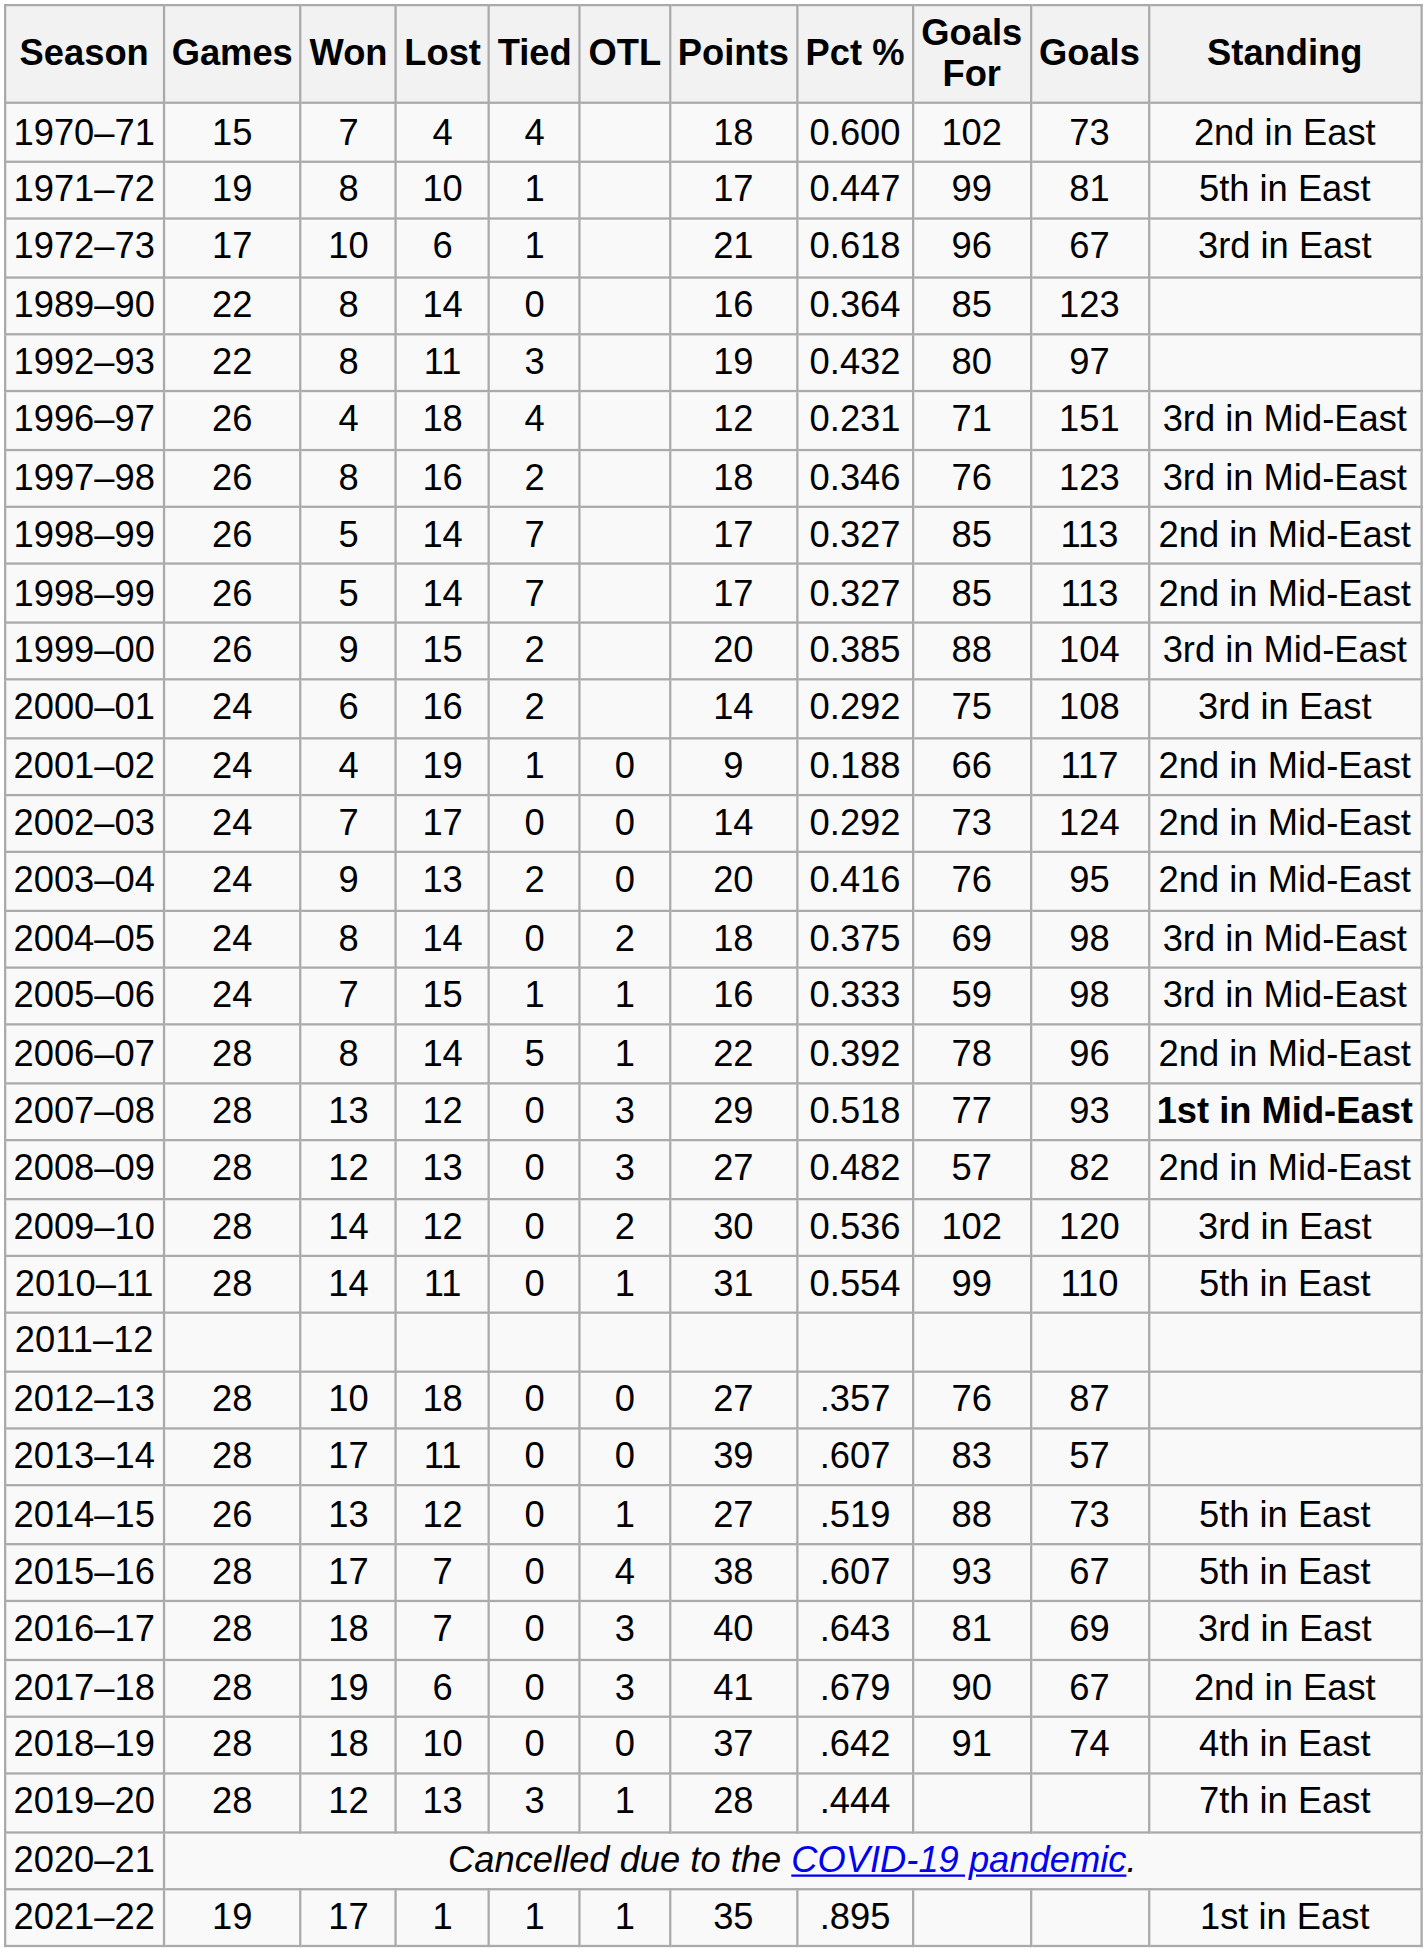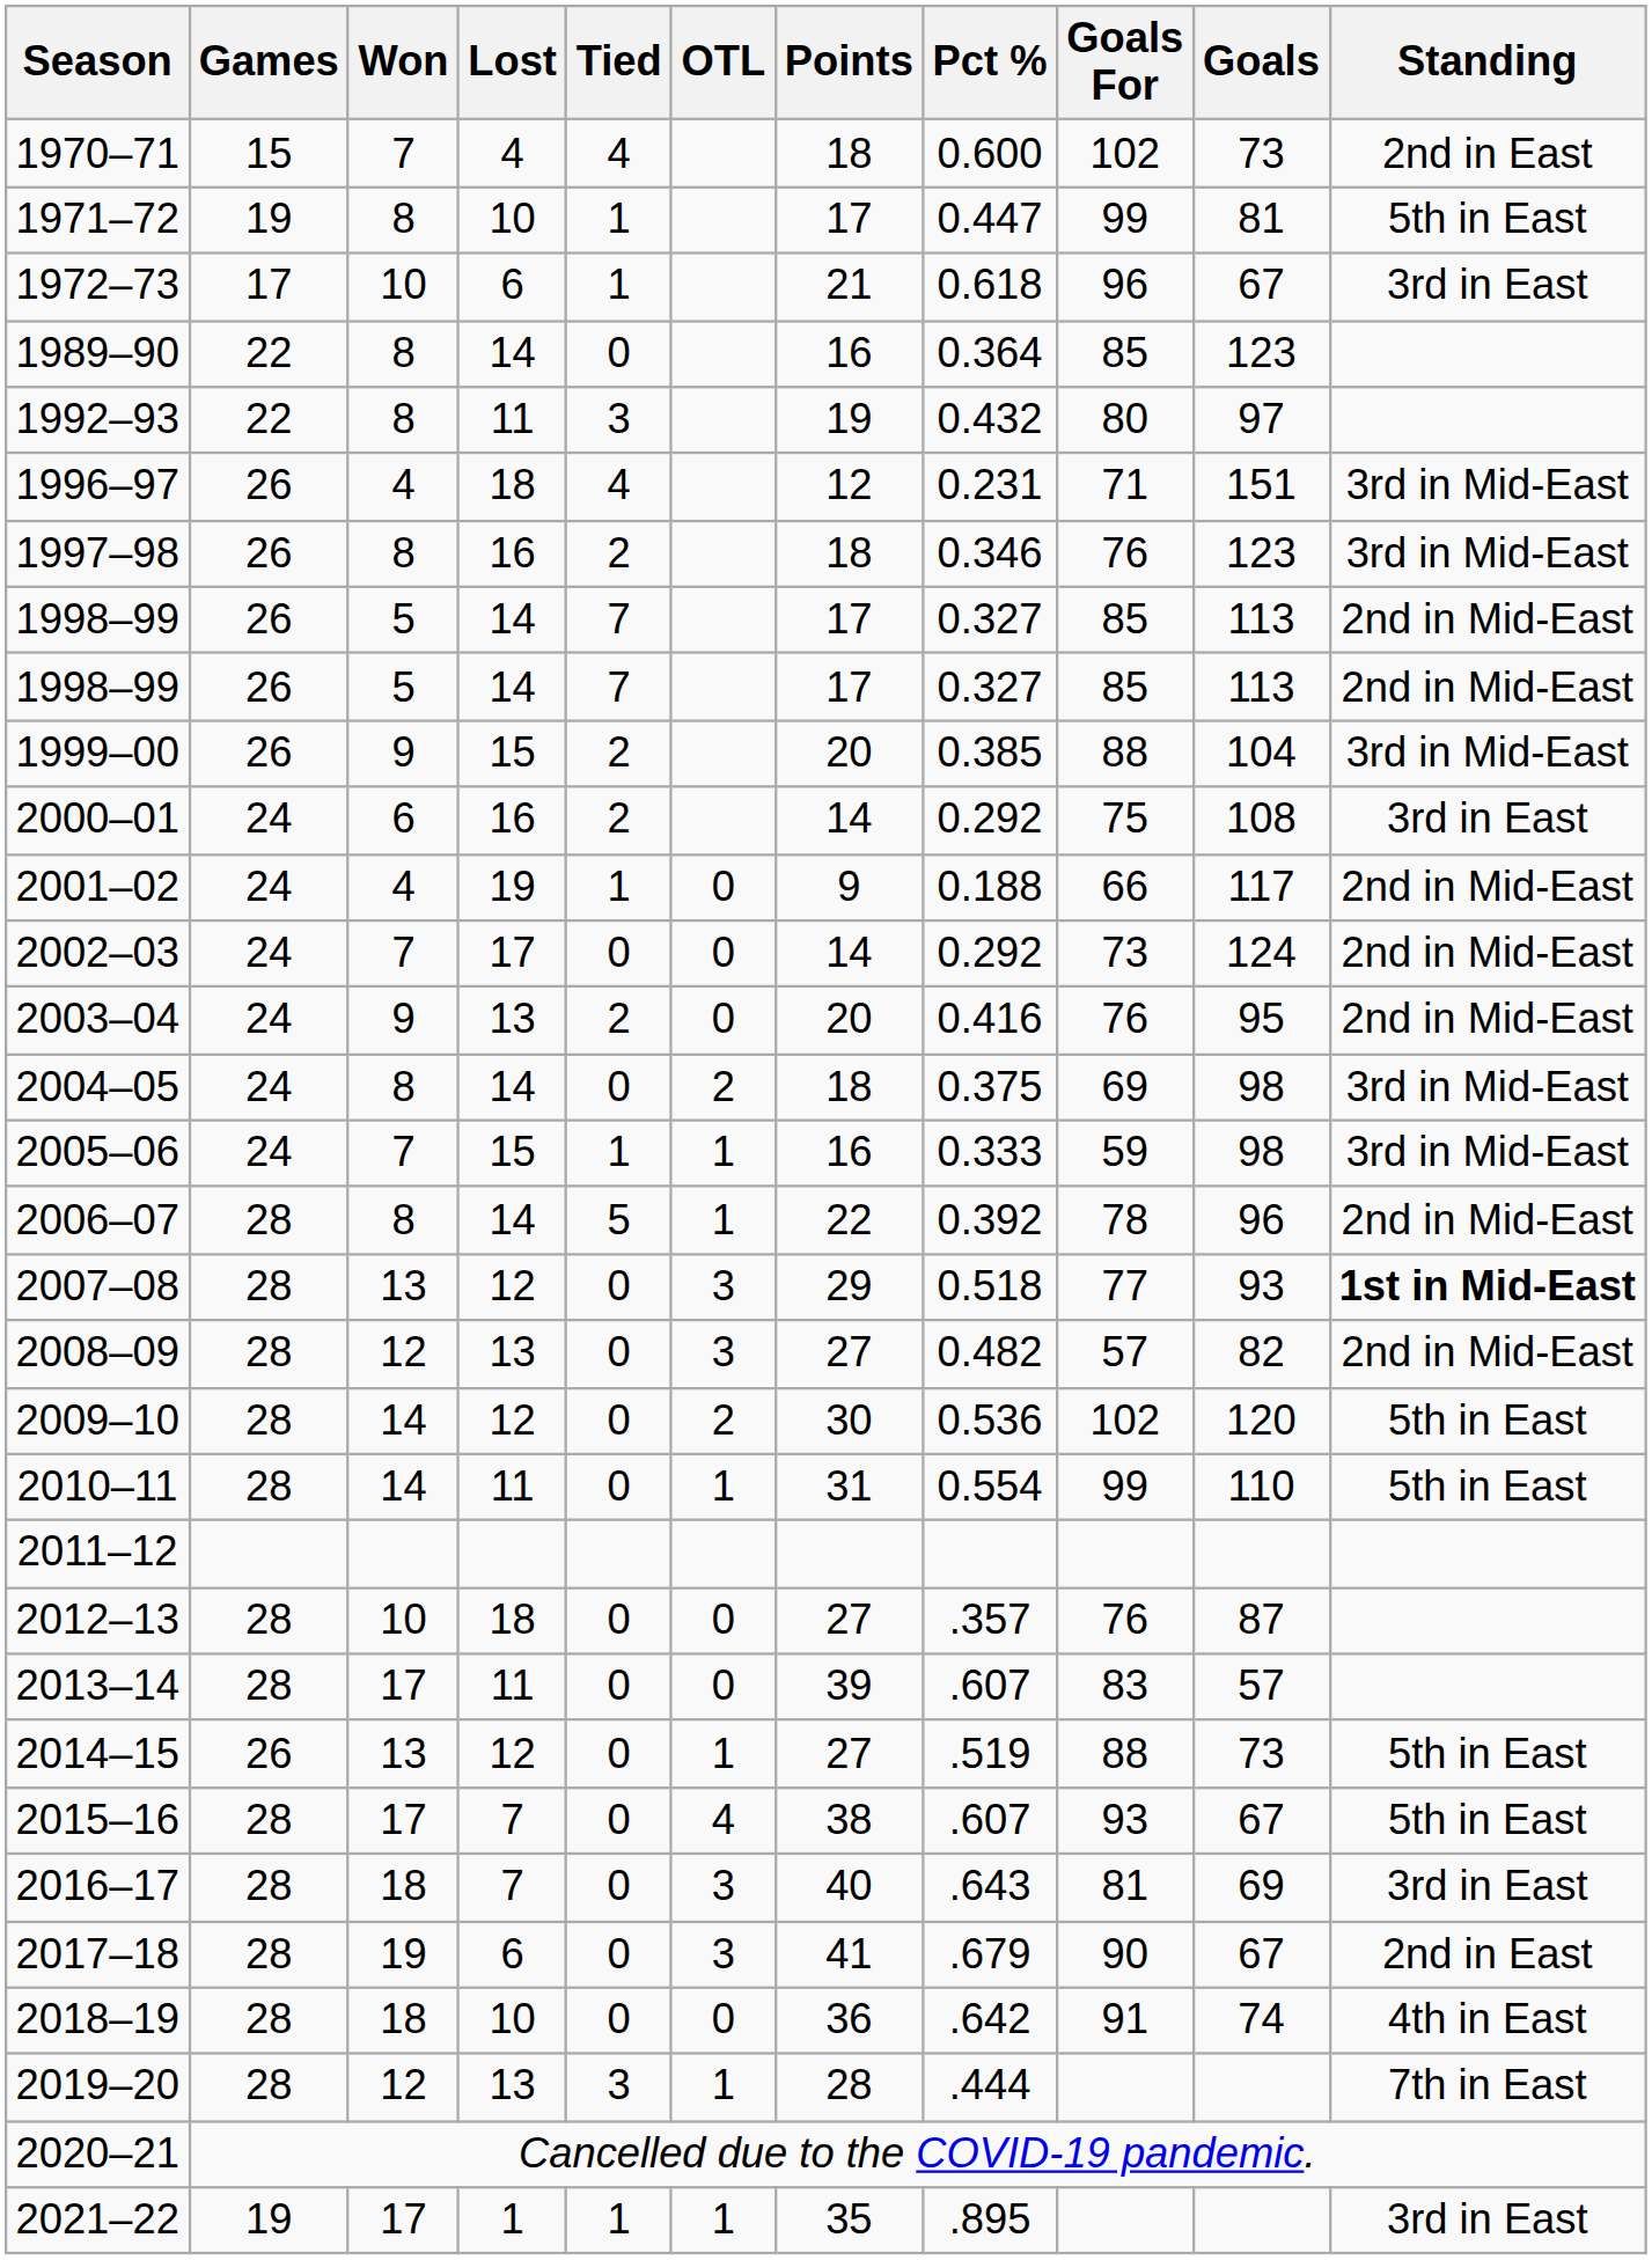 <table class="wikitable" style="text-align:center">
 <tr>
 <th>Season</th>
 <th>Games</th>
 <th>Won</th>
 <th>Lost</th>
 <th>Tied</th>
 <th>OTL</th>
 <th>Points</th>
 <th>Pct %</th>
 <th>Goals<br>For</th>
 <th>Goals<br></th>
 <th>Standing</th>
 </tr>
 <tr>
 <td>1970–71</td>
 <td>15</td>
 <td>7</td>
 <td>4</td>
 <td>4</td>
 <td></td>
 <td>18</td>
 <td>0.600</td>
 <td>102</td>
 <td>73</td>
 <td>2nd in East</td>
 </tr>
 <tr>
 <td>1971–72</td>
 <td>19</td>
 <td>8</td>
 <td>10</td>
 <td>1</td>
 <td></td>
 <td>17</td>
 <td>0.447</td>
 <td>99</td>
 <td>81</td>
 <td>5th in East</td>
 </tr>
 <tr>
 <td>1972–73</td>
 <td>17</td>
 <td>10</td>
 <td>6</td>
 <td>1</td>
 <td></td>
 <td>21</td>
 <td>0.618</td>
 <td>96</td>
 <td>67</td>
 <td>3rd in East</td>
 </tr>
 <tr>
 <td>1989–90</td>
 <td>22</td>
 <td>8</td>
 <td>14</td>
 <td>0</td>
 <td></td>
 <td>16</td>
 <td>0.364</td>
 <td>85</td>
 <td>123</td>
 <td></td>
 </tr>
 <tr>
 <td>1992–93</td>
 <td>22</td>
 <td>8</td>
 <td>11</td>
 <td>3</td>
 <td></td>
 <td>19</td>
 <td>0.432</td>
 <td>80</td>
 <td>97</td>
 <td></td>
 </tr>
 <tr>
 <td>1996–97</td>
 <td>26</td>
 <td>4</td>
 <td>18</td>
 <td>4</td>
 <td></td>
 <td>12</td>
 <td>0.231</td>
 <td>71</td>
 <td>151</td>
 <td>3rd in Mid-East</td>
 </tr>
 <tr>
 <td>1997–98</td>
 <td>26</td>
 <td>8</td>
 <td>16</td>
 <td>2</td>
 <td></td>
 <td>18</td>
 <td>0.346</td>
 <td>76</td>
 <td>123</td>
 <td>3rd in Mid-East</td>
 </tr>
 <tr>
 <td>1998–99</td>
 <td>26</td>
 <td>5</td>
 <td>14</td>
 <td>7</td>
 <td></td>
 <td>17</td>
 <td>0.327</td>
 <td>85</td>
 <td>113</td>
 <td>2nd in Mid-East</td>
 </tr>
 <tr>
 <td>1998–99</td>
 <td>26</td>
 <td>5</td>
 <td>14</td>
 <td>7</td>
 <td></td>
 <td>17</td>
 <td>0.327</td>
 <td>85</td>
 <td>113</td>
 <td>2nd in Mid-East</td>
 </tr>
 <tr>
 <td>1999–00</td>
 <td>26</td>
 <td>9</td>
 <td>15</td>
 <td>2</td>
 <td></td>
 <td>20</td>
 <td>0.385</td>
 <td>88</td>
 <td>104</td>
 <td>3rd in Mid-East</td>
 </tr>
 <tr>
 <td>2000–01</td>
 <td>24</td>
 <td>6</td>
 <td>16</td>
 <td>2</td>
 <td></td>
 <td>14</td>
 <td>0.292</td>
 <td>75</td>
 <td>108</td>
 <td>3rd in East</td>
 </tr>
 <tr>
 <td>2001–02</td>
 <td>24</td>
 <td>4</td>
 <td>19</td>
 <td>1</td>
 <td>0</td>
 <td>9</td>
 <td>0.188</td>
 <td>66</td>
 <td>117</td>
 <td>2nd in Mid-East</td>
 </tr>
 <tr>
 <td>2002–03</td>
 <td>24</td>
 <td>7</td>
 <td>17</td>
 <td>0</td>
 <td>0</td>
 <td>14</td>
 <td>0.292</td>
 <td>73</td>
 <td>124</td>
 <td>2nd in Mid-East</td>
 </tr>
 <tr>
 <td>2003–04</td>
 <td>24</td>
 <td>9</td>
 <td>13</td>
 <td>2</td>
 <td>0</td>
 <td>20</td>
 <td>0.416</td>
 <td>76</td>
 <td>95</td>
 <td>2nd in Mid-East</td>
 </tr>
 <tr>
 <td>2004–05</td>
 <td>24</td>
 <td>8</td>
 <td>14</td>
 <td>0</td>
 <td>2</td>
 <td>18</td>
 <td>0.375</td>
 <td>69</td>
 <td>98</td>
 <td>3rd in Mid-East</td>
 </tr>
 <tr>
 <td>2005–06</td>
 <td>24</td>
 <td>7</td>
 <td>15</td>
 <td>1</td>
 <td>1</td>
 <td>16</td>
 <td>0.333</td>
 <td>59</td>
 <td>98</td>
 <td>3rd in Mid-East</td>
 </tr>
 <tr>
 <td>2006–07</td>
 <td>28</td>
 <td>8</td>
 <td>14</td>
 <td>5</td>
 <td>1</td>
 <td>22</td>
 <td>0.392</td>
 <td>78</td>
 <td>96</td>
 <td>2nd in Mid-East</td>
 </tr>
 <tr>
 <td>2007–08</td>
 <td>28</td>
 <td>13</td>
 <td>12</td>
 <td>0</td>
 <td>3</td>
 <td>29</td>
 <td>0.518</td>
 <td>77</td>
 <td>93</td>
 <td><strong>1st in Mid-East</strong></td>
 </tr>
 <tr>
 <td>2008–09</td>
 <td>28</td>
 <td>12</td>
 <td>13</td>
 <td>0</td>
 <td>3</td>
 <td>27</td>
 <td>0.482</td>
 <td>57</td>
 <td>82</td>
 <td>2nd in Mid-East</td>
 </tr>
 <tr>
 <td>2009–10</td>
 <td>28</td>
 <td>14</td>
 <td>12</td>
 <td>0</td>
 <td>2</td>
 <td>30</td>
 <td>0.536</td>
 <td>102</td>
 <td>120</td>
-<td>3rd in East</td>
+<td>5th in East</td>
 </tr>
 <tr>
 <td>2010–11</td>
 <td>28</td>
 <td>14</td>
 <td>11</td>
 <td>0</td>
 <td>1</td>
 <td>31</td>
 <td>0.554</td>
 <td>99</td>
 <td>110</td>
 <td>5th in East</td>
 </tr>
 <tr>
 <td>2011–12</td>
 <td></td>
 <td></td>
 <td></td>
 <td></td>
 <td></td>
 <td></td>
 <td></td>
 <td></td>
 <td></td>
 <td></td>
 </tr>
 <tr>
 <td>2012–13</td>
 <td>28</td>
 <td>10</td>
 <td>18</td>
 <td>0</td>
 <td>0</td>
 <td>27</td>
 <td>.357</td>
 <td>76</td>
 <td>87</td>
 <td></td>
 </tr>
 <tr>
 <td>2013–14</td>
 <td>28</td>
 <td>17</td>
 <td>11</td>
 <td>0</td>
 <td>0</td>
 <td>39</td>
 <td>.607</td>
 <td>83</td>
 <td>57</td>
 <td></td>
 </tr>
 <tr>
 <td>2014–15</td>
 <td>26</td>
 <td>13</td>
 <td>12</td>
 <td>0</td>
 <td>1</td>
 <td>27</td>
 <td>.519</td>
 <td>88</td>
 <td>73</td>
 <td>5th in East</td>
 </tr>
 <tr>
 <td>2015–16</td>
 <td>28</td>
 <td>17</td>
 <td>7</td>
 <td>0</td>
 <td>4</td>
 <td>38</td>
 <td>.607</td>
 <td>93</td>
 <td>67</td>
 <td>5th in East</td>
 </tr>
 <tr>
 <td>2016–17</td>
 <td>28</td>
 <td>18</td>
 <td>7</td>
 <td>0</td>
 <td>3</td>
 <td>40</td>
 <td>.643</td>
 <td>81</td>
 <td>69</td>
 <td>3rd in East</td>
 </tr>
 <tr>
 <td>2017–18</td>
 <td>28</td>
 <td>19</td>
 <td>6</td>
 <td>0</td>
 <td>3</td>
 <td>41</td>
 <td>.679</td>
 <td>90</td>
 <td>67</td>
 <td>2nd in East</td>
 </tr>
 <tr>
 <td>2018–19</td>
 <td>28</td>
 <td>18</td>
 <td>10</td>
 <td>0</td>
 <td>0</td>
-<td>37</td>
+<td>36</td>
 <td>.642</td>
 <td>91</td>
 <td>74</td>
 <td>4th in East</td>
 </tr>
 <tr>
 <td>2019–20</td>
 <td>28</td>
 <td>12</td>
 <td>13</td>
 <td>3</td>
 <td>1</td>
 <td>28</td>
 <td>.444</td>
 <td></td>
 <td></td>
 <td>7th in East</td>
 </tr>
 <tr>
 <td>2020–21</td>
 <td colspan="10"><em>Cancelled due to the <a href='#'>COVID-19 pandemic</a>.</em></td>
 </tr>
 <tr>
 <td>2021–22</td>
 <td>19</td>
 <td>17</td>
 <td>1</td>
 <td>1</td>
 <td>1</td>
 <td>35</td>
 <td>.895</td>
 <td></td>
 <td></td>
-<td>1st in East</td>
+<td>3rd in East</td>
 </tr>
 </table>
